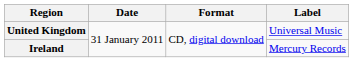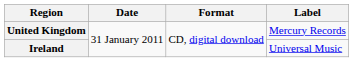 <table class="wikitable plainrowheaders">
 <tr>
 <th scope="col">Region</th>
 <th scope="col">Date</th>
 <th scope="col">Format</th>
 <th scope="col">Label</th>
 </tr>
 <tr>
 <th scope="row">United Kingdom</th>
 <td rowspan="2">31 January 2011</td>
 <td rowspan="2">CD, <a href='#'>digital download</a></td>
-<td><a href='#'>Universal Music</a></td>
+<td><a href='#'>Mercury Records</a></td>
 </tr>
 <tr>
 <th scope="row">Ireland</th>
-<td><a href='#'>Mercury Records</a></td>
+<td><a href='#'>Universal Music</a></td>
 </tr>
 </table>
